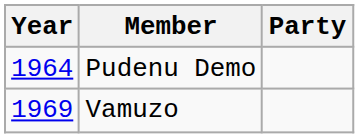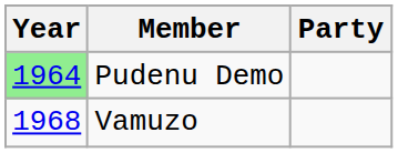 <table class="wikitable sortable">
 <tr>
 <th>Year</th>
 <th>Member</th>
 <th colspan="2">Party</th>
 </tr>
 <tr>
-<td><a href='#'>1964</a></td>
+<td style="background: lightgreen;"><a href='#'>1964</a></td>
 <td>Pudenu Demo</td>
 <td></td>
 </tr>
 <tr>
-<td><a href='#'>1969</a></td>
+<td><a href='#'>1968</a></td>
 <td>Vamuzo</td>
 <td></td>
 </tr>
 </table>
